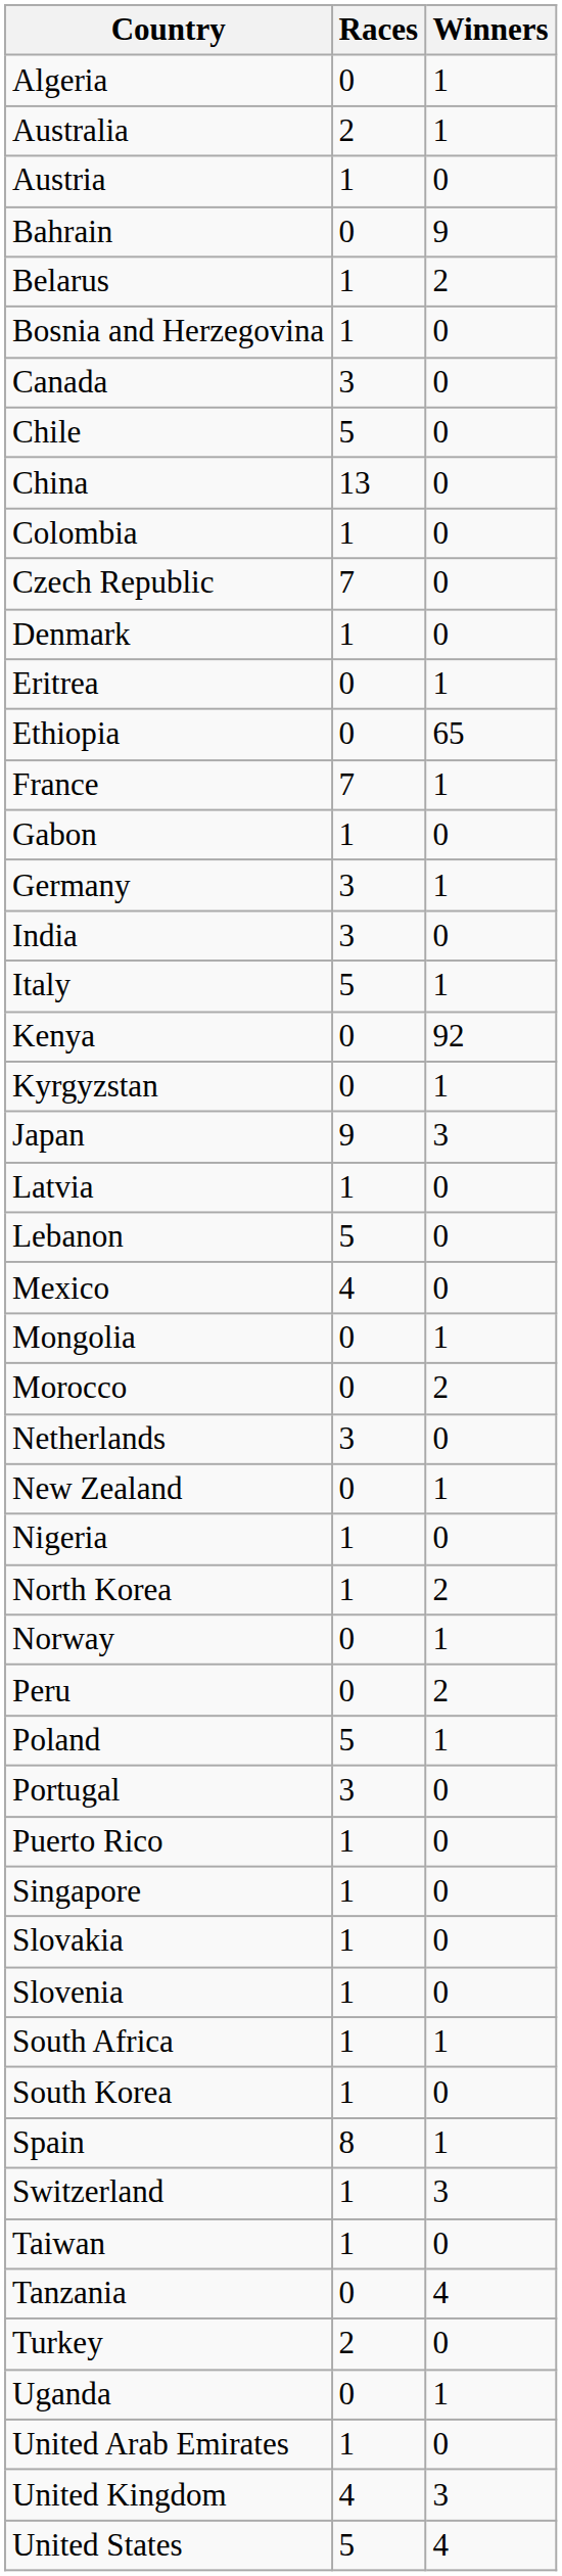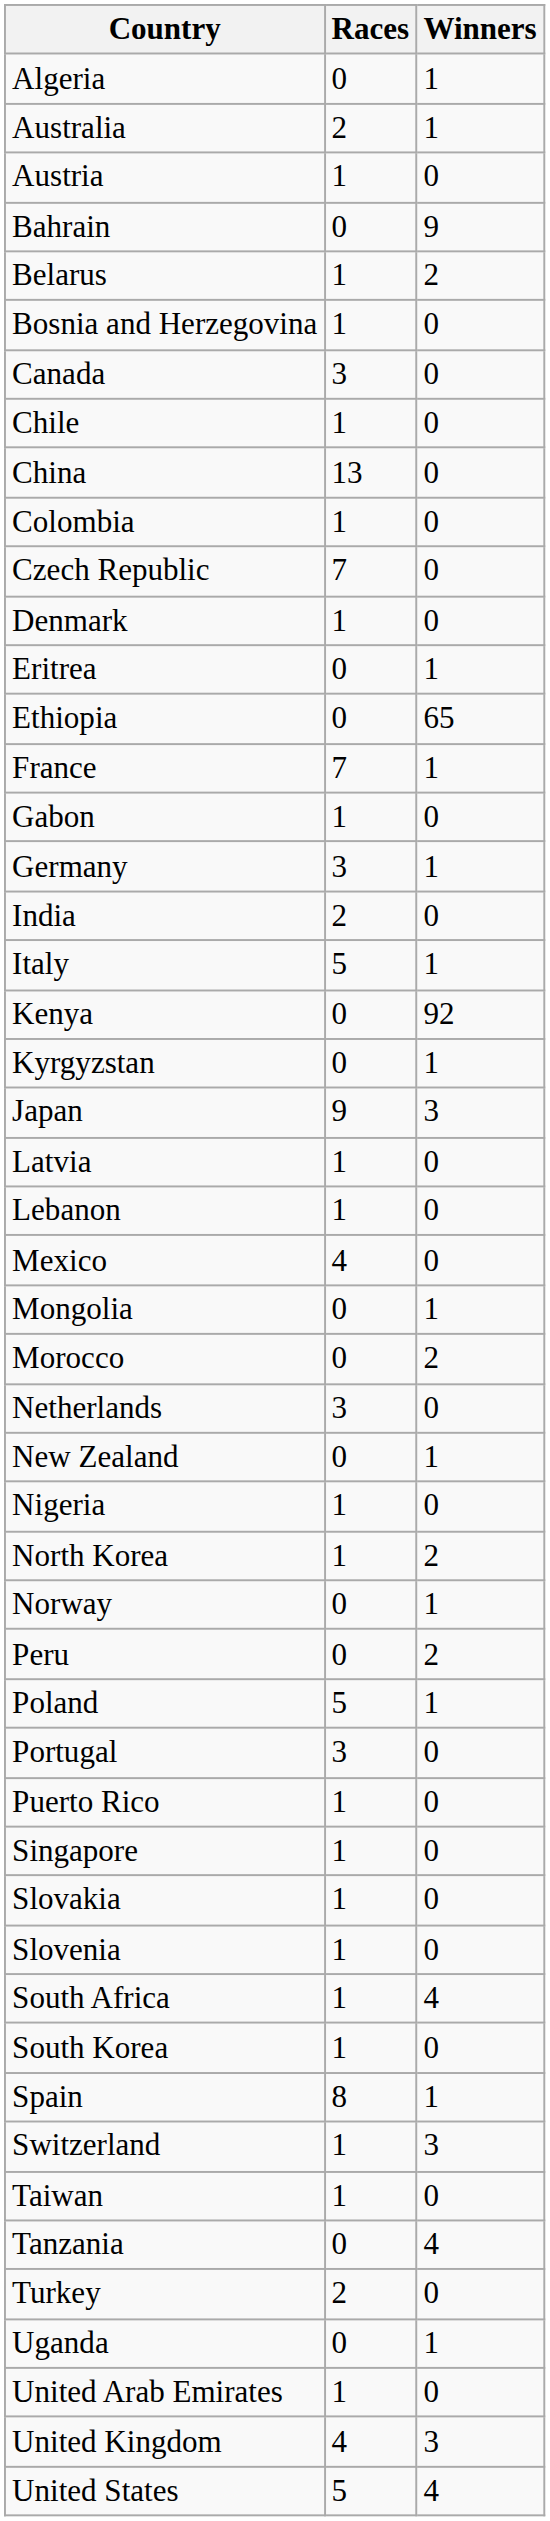 <table class="wikitable sortable">
 <tr>
 <th>Country</th>
 <th>Races</th>
 <th>Winners</th>
 </tr>
 <tr>
 <td>Algeria</td>
 <td>0</td>
 <td>1</td>
 </tr>
 <tr>
 <td>Australia</td>
 <td>2</td>
 <td>1</td>
 </tr>
 <tr>
 <td>Austria</td>
 <td>1</td>
 <td>0</td>
 </tr>
 <tr>
 <td>Bahrain</td>
 <td>0</td>
 <td>9</td>
 </tr>
 <tr>
 <td>Belarus</td>
 <td>1</td>
 <td>2</td>
 </tr>
 <tr>
 <td>Bosnia and Herzegovina</td>
 <td>1</td>
 <td>0</td>
 </tr>
 <tr>
 <td>Canada</td>
 <td>3</td>
 <td>0</td>
 </tr>
 <tr>
 <td>Chile</td>
-<td>5</td>
+<td>1</td>
 <td>0</td>
 </tr>
 <tr>
 <td>China</td>
 <td>13</td>
 <td>0</td>
 </tr>
 <tr>
 <td>Colombia</td>
 <td>1</td>
 <td>0</td>
 </tr>
 <tr>
 <td>Czech Republic</td>
 <td>7</td>
 <td>0</td>
 </tr>
 <tr>
 <td>Denmark</td>
 <td>1</td>
 <td>0</td>
 </tr>
 <tr>
 <td>Eritrea</td>
 <td>0</td>
 <td>1</td>
 </tr>
 <tr>
 <td>Ethiopia</td>
 <td>0</td>
 <td>65</td>
 </tr>
 <tr>
 <td>France</td>
 <td>7</td>
 <td>1</td>
 </tr>
 <tr>
 <td>Gabon</td>
 <td>1</td>
 <td>0</td>
 </tr>
 <tr>
 <td>Germany</td>
 <td>3</td>
 <td>1</td>
 </tr>
 <tr>
 <td>India</td>
-<td>3</td>
+<td>2</td>
 <td>0</td>
 </tr>
 <tr>
 <td>Italy</td>
 <td>5</td>
 <td>1</td>
 </tr>
 <tr>
 <td>Kenya</td>
 <td>0</td>
 <td>92</td>
 </tr>
 <tr>
 <td>Kyrgyzstan</td>
 <td>0</td>
 <td>1</td>
 </tr>
 <tr>
 <td>Japan</td>
 <td>9</td>
 <td>3</td>
 </tr>
 <tr>
 <td>Latvia</td>
 <td>1</td>
 <td>0</td>
 </tr>
 <tr>
 <td>Lebanon</td>
-<td>5</td>
+<td>1</td>
 <td>0</td>
 </tr>
 <tr>
 <td>Mexico</td>
 <td>4</td>
 <td>0</td>
 </tr>
 <tr>
 <td>Mongolia</td>
 <td>0</td>
 <td>1</td>
 </tr>
 <tr>
 <td>Morocco</td>
 <td>0</td>
 <td>2</td>
 </tr>
 <tr>
 <td>Netherlands</td>
 <td>3</td>
 <td>0</td>
 </tr>
 <tr>
 <td>New Zealand</td>
 <td>0</td>
 <td>1</td>
 </tr>
 <tr>
 <td>Nigeria</td>
 <td>1</td>
 <td>0</td>
 </tr>
 <tr>
 <td>North Korea</td>
 <td>1</td>
 <td>2</td>
 </tr>
 <tr>
 <td>Norway</td>
 <td>0</td>
 <td>1</td>
 </tr>
 <tr>
 <td>Peru</td>
 <td>0</td>
 <td>2</td>
 </tr>
 <tr>
 <td>Poland</td>
 <td>5</td>
 <td>1</td>
 </tr>
 <tr>
 <td>Portugal</td>
 <td>3</td>
 <td>0</td>
 </tr>
 <tr>
 <td>Puerto Rico</td>
 <td>1</td>
 <td>0</td>
 </tr>
 <tr>
 <td>Singapore</td>
 <td>1</td>
 <td>0</td>
 </tr>
 <tr>
 <td>Slovakia</td>
 <td>1</td>
 <td>0</td>
 </tr>
 <tr>
 <td>Slovenia</td>
 <td>1</td>
 <td>0</td>
 </tr>
 <tr>
 <td>South Africa</td>
 <td>1</td>
-<td>1</td>
+<td>4</td>
 </tr>
 <tr>
 <td>South Korea</td>
 <td>1</td>
 <td>0</td>
 </tr>
 <tr>
 <td>Spain</td>
 <td>8</td>
 <td>1</td>
 </tr>
 <tr>
 <td>Switzerland</td>
 <td>1</td>
 <td>3</td>
 </tr>
 <tr>
 <td>Taiwan</td>
 <td>1</td>
 <td>0</td>
 </tr>
 <tr>
 <td>Tanzania</td>
 <td>0</td>
 <td>4</td>
 </tr>
 <tr>
 <td>Turkey</td>
 <td>2</td>
 <td>0</td>
 </tr>
 <tr>
 <td>Uganda</td>
 <td>0</td>
 <td>1</td>
 </tr>
 <tr>
 <td>United Arab Emirates</td>
 <td>1</td>
 <td>0</td>
 </tr>
 <tr>
 <td>United Kingdom</td>
 <td>4</td>
 <td>3</td>
 </tr>
 <tr>
 <td>United States</td>
 <td>5</td>
 <td>4</td>
 </tr>
 </table>
